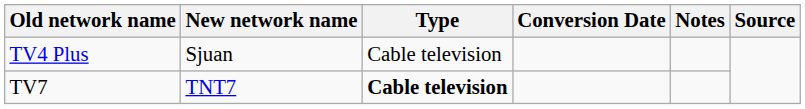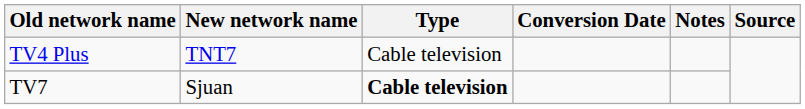 <table class="wikitable">
 <tr>
 <th>Old network name</th>
 <th>New network name</th>
 <th>Type</th>
 <th>Conversion Date</th>
 <th>Notes</th>
 <th>Source</th>
 </tr>
 <tr>
 <td><a href='#'>TV4 Plus</a></td>
-<td>Sjuan</td>
+<td><a href='#'>TNT7</a></td>
 <td>Cable television</td>
 <td></td>
 <td></td>
 </tr>
 <tr>
 <td>TV7</td>
-<td><a href='#'>TNT7</a></td>
+<td>Sjuan</td>
 <td><strong>Cable television</strong></td>
 <td></td>
 <td></td>
 </tr>
 </table>
